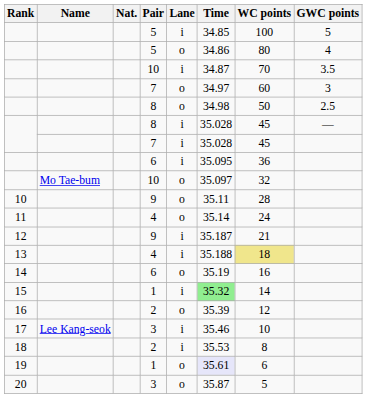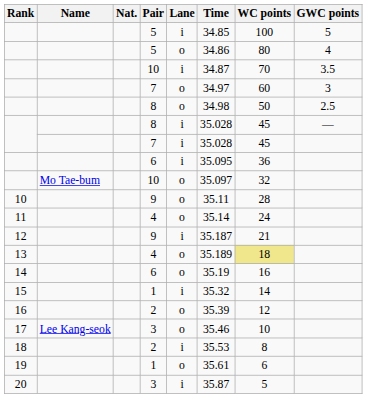 <table class="wikitable sortable" style="text-align:center">
 <tr>
 <th>Rank</th>
 <th>Name</th>
 <th>Nat.</th>
 <th>Pair</th>
 <th>Lane</th>
 <th>Time</th>
 <th>WC points</th>
 <th>GWC points</th>
 </tr>
 <tr>
 <td></td>
 <td align=left></td>
 <td></td>
 <td>5</td>
 <td>i</td>
 <td>34.85</td>
 <td>100</td>
 <td>5</td>
 </tr>
 <tr>
 <td></td>
 <td align=left></td>
 <td></td>
 <td>5</td>
 <td>o</td>
 <td>34.86</td>
 <td>80</td>
 <td>4</td>
 </tr>
 <tr>
 <td></td>
 <td align=left></td>
 <td></td>
 <td>10</td>
 <td>i</td>
 <td>34.87</td>
 <td>70</td>
 <td>3.5</td>
 </tr>
 <tr>
 <td></td>
 <td align=left></td>
 <td></td>
 <td>7</td>
 <td>o</td>
 <td>34.97</td>
 <td>60</td>
 <td>3</td>
 </tr>
 <tr>
 <td></td>
 <td align=left></td>
 <td></td>
 <td>8</td>
 <td>o</td>
 <td>34.98</td>
 <td>50</td>
 <td>2.5</td>
 </tr>
 <tr>
 <td rowspan=2></td>
 <td align=left></td>
 <td></td>
 <td>8</td>
 <td>i</td>
 <td>35.028</td>
 <td>45</td>
 <td>—</td>
 </tr>
 <tr>
 <td align=left></td>
 <td></td>
 <td>7</td>
 <td>i</td>
 <td>35.028</td>
 <td>45</td>
 <td></td>
 </tr>
 <tr>
 <td></td>
 <td align=left></td>
 <td></td>
 <td>6</td>
 <td>i</td>
 <td>35.095</td>
 <td>36</td>
 <td></td>
 </tr>
 <tr>
 <td></td>
 <td align=left><a href='#'>Mo Tae-bum</a></td>
 <td></td>
 <td>10</td>
 <td>o</td>
 <td>35.097</td>
 <td>32</td>
 <td></td>
 </tr>
 <tr>
 <td>10</td>
 <td align=left></td>
 <td></td>
 <td>9</td>
 <td>o</td>
 <td>35.11</td>
 <td>28</td>
 <td></td>
 </tr>
 <tr>
 <td>11</td>
 <td align=left></td>
 <td></td>
 <td>4</td>
 <td>o</td>
 <td>35.14</td>
 <td>24</td>
 <td></td>
 </tr>
 <tr>
 <td>12</td>
 <td align=left></td>
 <td></td>
 <td>9</td>
 <td>i</td>
 <td>35.187</td>
 <td>21</td>
 <td></td>
 </tr>
 <tr>
 <td>13</td>
 <td align=left></td>
 <td></td>
 <td>4</td>
-<td>i</td>
-<td>35.188</td>
+<td>o</td>
+<td>35.189</td>
 <td style="background: khaki;">18</td>
 <td></td>
 </tr>
 <tr>
 <td>14</td>
 <td align=left></td>
 <td></td>
 <td>6</td>
 <td>o</td>
 <td>35.19</td>
 <td>16</td>
 <td></td>
 </tr>
 <tr>
 <td>15</td>
 <td align=left></td>
 <td></td>
 <td>1</td>
 <td>i</td>
-<td style="background: lightgreen;">35.32</td>
+<td>35.32</td>
 <td>14</td>
 <td></td>
 </tr>
 <tr>
 <td>16</td>
 <td align=left></td>
 <td></td>
 <td>2</td>
 <td>o</td>
 <td>35.39</td>
 <td>12</td>
 <td></td>
 </tr>
 <tr>
 <td>17</td>
 <td align=left><a href='#'>Lee Kang-seok</a></td>
 <td></td>
 <td>3</td>
-<td>i</td>
+<td>o</td>
 <td>35.46</td>
 <td>10</td>
 <td></td>
 </tr>
 <tr>
 <td>18</td>
 <td align=left></td>
 <td></td>
 <td>2</td>
 <td>i</td>
 <td>35.53</td>
 <td>8</td>
 <td></td>
 </tr>
 <tr>
 <td>19</td>
 <td align=left></td>
 <td></td>
 <td>1</td>
 <td>o</td>
-<td style="background: lavender;">35.61</td>
+<td>35.61</td>
 <td>6</td>
 <td></td>
 </tr>
 <tr>
 <td>20</td>
 <td align=left></td>
 <td></td>
 <td>3</td>
-<td>o</td>
+<td>i</td>
 <td>35.87</td>
 <td>5</td>
 <td></td>
 </tr>
 </table>
